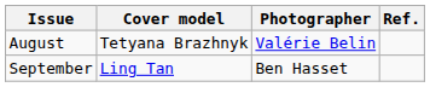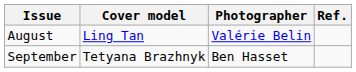 <table class="sortable wikitable">
 <tr>
 <th>Issue</th>
 <th>Cover model</th>
 <th>Photographer</th>
 <th>Ref.</th>
 </tr>
 <tr>
 <td>August</td>
-<td>Tetyana Brazhnyk</td>
+<td><a href='#'>Ling Tan</a></td>
 <td><a href='#'>Valérie Belin</a></td>
 <td></td>
 </tr>
 <tr>
 <td>September</td>
-<td><a href='#'>Ling Tan</a></td>
+<td>Tetyana Brazhnyk</td>
 <td>Ben Hasset</td>
 <td></td>
 </tr>
 </table>
